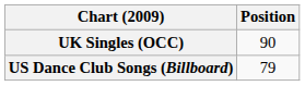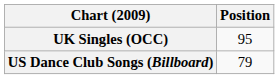 <table class="wikitable plainrowheaders sortable">
 <tr>
 <th>Chart (2009)</th>
 <th>Position</th>
 </tr>
 <tr>
 <th scope="row">UK Singles (OCC)</th>
-<td style="text-align:center;">90</td>
+<td style="text-align:center;">95</td>
 </tr>
 <tr>
 <th scope="row">US Dance Club Songs (<em>Billboard</em>)</th>
 <td style="text-align:center;">79</td>
 </tr>
 </table>
